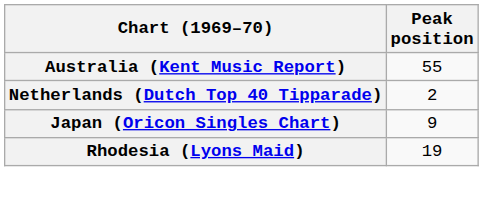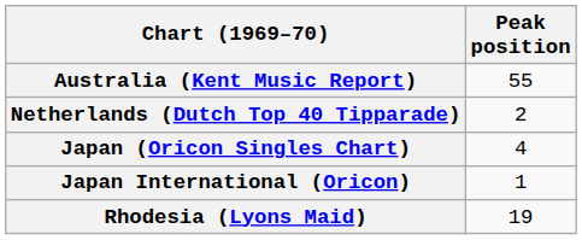 <table class="wikitable sortable plainrowheaders" style="text-align:center">
 <tr>
 <th>Chart (1969–70)</th>
 <th>Peak<br>position</th>
 </tr>
 <tr>
 <th scope="row">Australia (<a href='#'>Kent Music Report</a>)</th>
 <td>55</td>
 </tr>
 <tr>
 <th scope="row">Netherlands (<a href='#'>Dutch Top 40 Tipparade</a>)</th>
 <td>2</td>
 </tr>
 <tr>
 <th scope="row">Japan (<a href='#'>Oricon Singles Chart</a>)</th>
-<td>9</td>
+<td>4</td>
+</tr>
+<tr>
+<th scope="row">Japan International (<a href='#'>Oricon</a>)</th>
+<td>1</td>
 </tr>
 <tr>
 <th scope="row">Rhodesia (<a href='#'>Lyons Maid</a>)</th>
 <td>19</td>
 </tr>
 </table>
